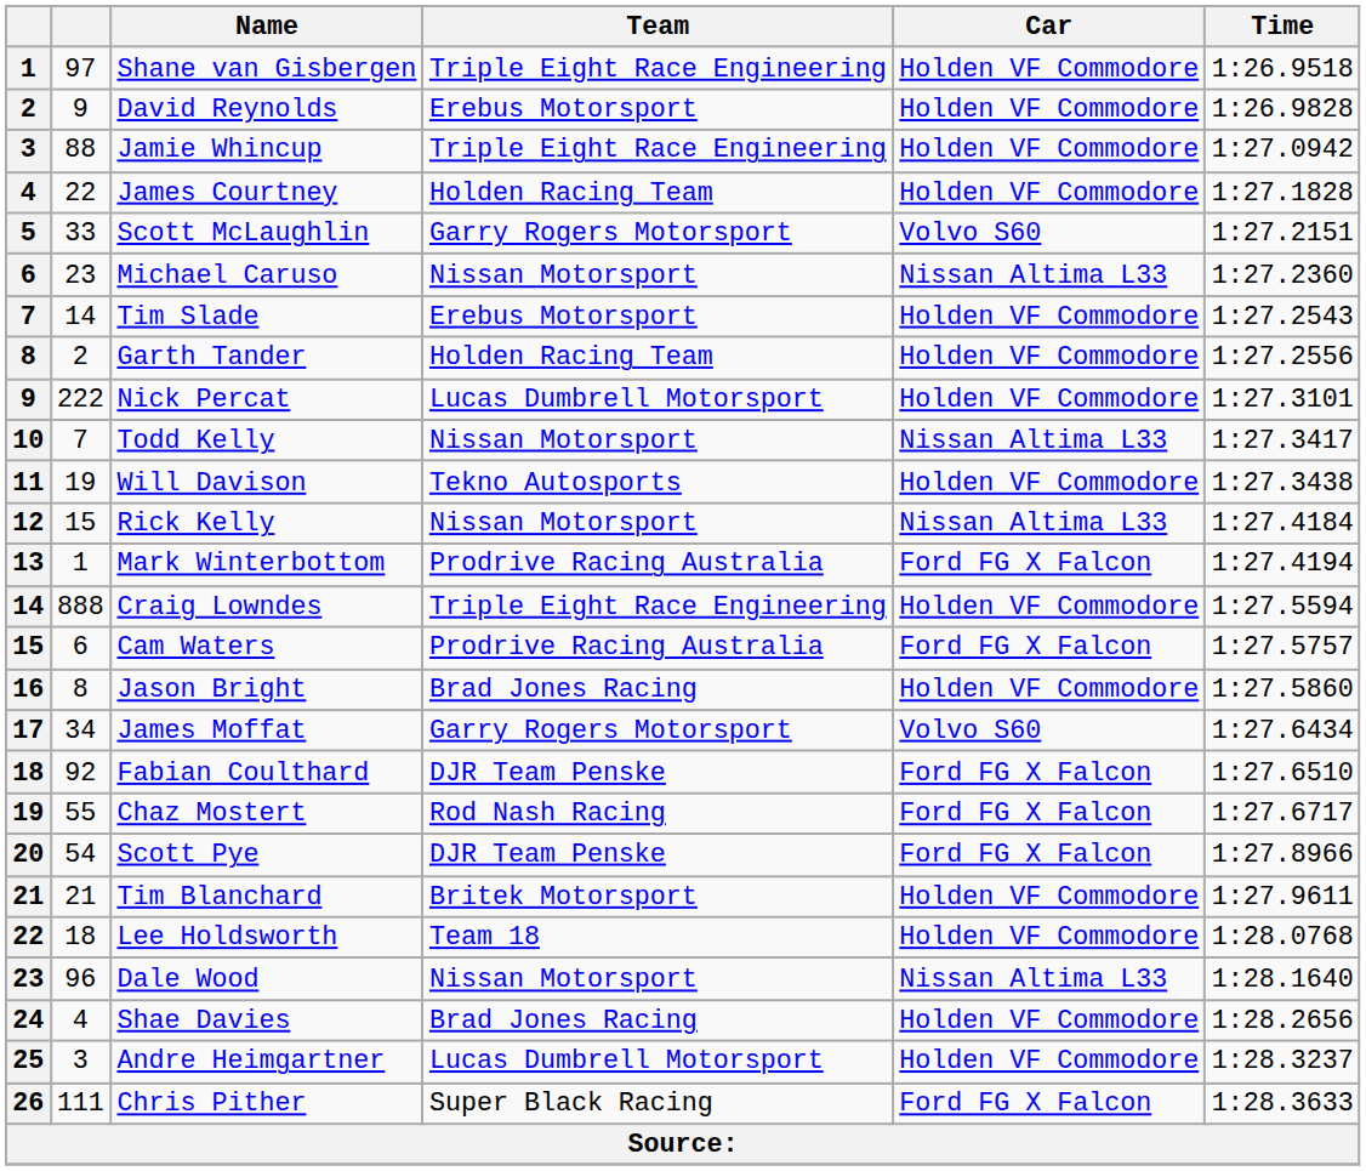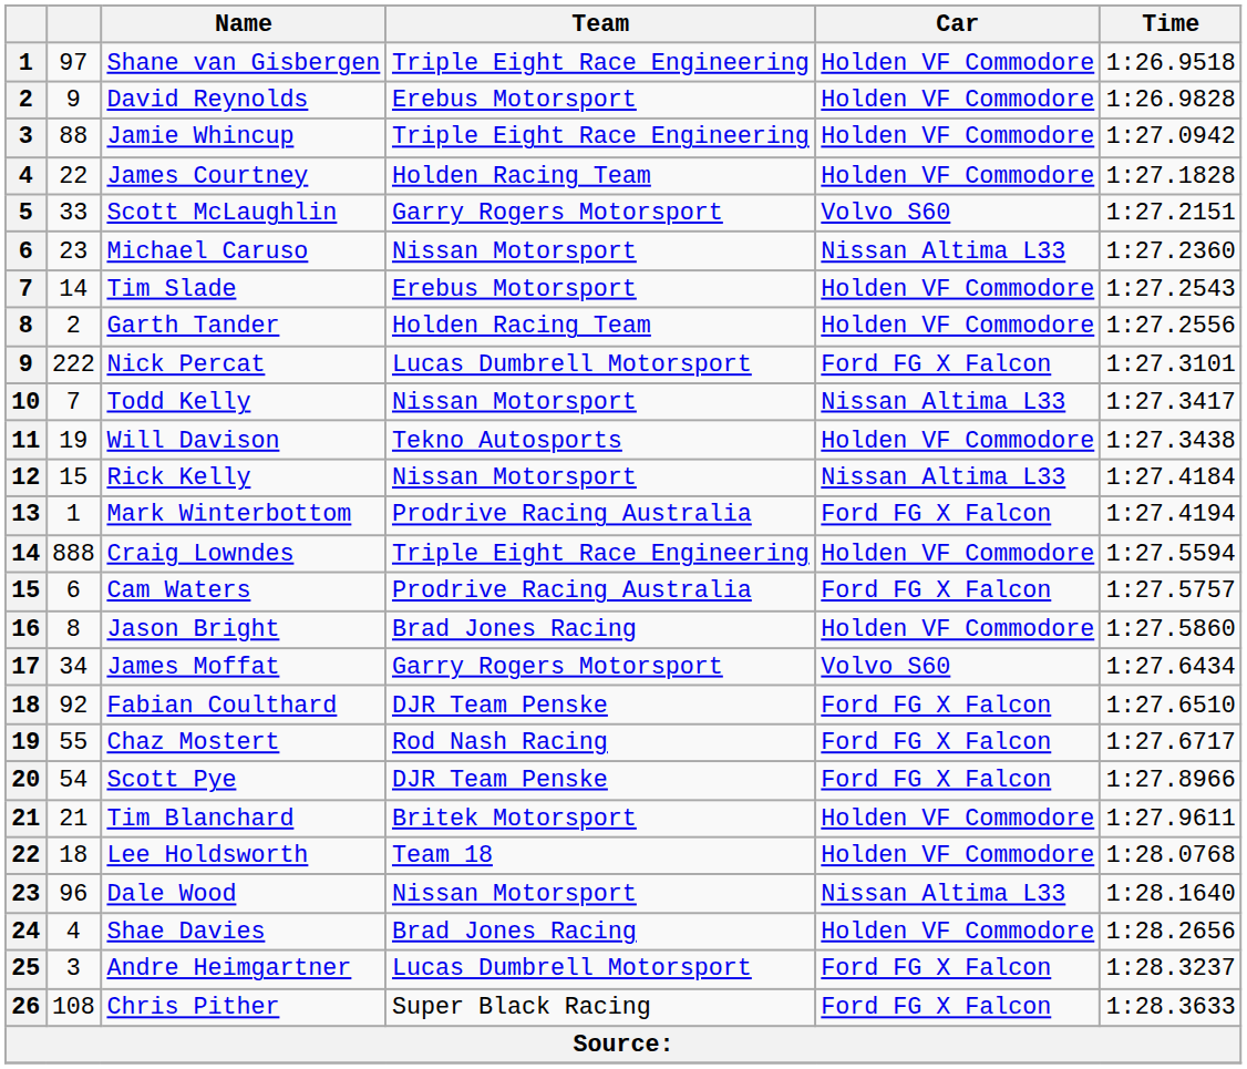 <table class="wikitable" style="font-size: 85%">
 <tr>
 <th></th>
 <th></th>
 <th>Name</th>
 <th>Team</th>
 <th>Car</th>
 <th>Time</th>
 </tr>
 <tr>
 <th>1</th>
 <td align="center">97</td>
 <td> <a href='#'>Shane van Gisbergen</a></td>
 <td><a href='#'>Triple Eight Race Engineering</a></td>
 <td><a href='#'>Holden VF Commodore</a></td>
 <td>1:26.9518</td>
 </tr>
 <tr>
 <th>2</th>
 <td align="center">9</td>
 <td> <a href='#'>David Reynolds</a></td>
 <td><a href='#'>Erebus Motorsport</a></td>
 <td><a href='#'>Holden VF Commodore</a></td>
 <td>1:26.9828</td>
 </tr>
 <tr>
 <th>3</th>
 <td align="center">88</td>
 <td> <a href='#'>Jamie Whincup</a></td>
 <td><a href='#'>Triple Eight Race Engineering</a></td>
 <td><a href='#'>Holden VF Commodore</a></td>
 <td>1:27.0942</td>
 </tr>
 <tr>
 <th>4</th>
 <td align="center">22</td>
 <td> <a href='#'>James Courtney</a></td>
 <td><a href='#'>Holden Racing Team</a></td>
 <td><a href='#'>Holden VF Commodore</a></td>
 <td>1:27.1828</td>
 </tr>
 <tr>
 <th>5</th>
 <td align="center">33</td>
 <td> <a href='#'>Scott McLaughlin</a></td>
 <td><a href='#'>Garry Rogers Motorsport</a></td>
 <td><a href='#'>Volvo S60</a></td>
 <td>1:27.2151</td>
 </tr>
 <tr>
 <th>6</th>
 <td align="center">23</td>
 <td> <a href='#'>Michael Caruso</a></td>
 <td><a href='#'>Nissan Motorsport</a></td>
 <td><a href='#'>Nissan Altima L33</a></td>
 <td>1:27.2360</td>
 </tr>
 <tr>
 <th>7</th>
 <td align="center">14</td>
 <td> <a href='#'>Tim Slade</a></td>
 <td><a href='#'>Erebus Motorsport</a></td>
 <td><a href='#'>Holden VF Commodore</a></td>
 <td>1:27.2543</td>
 </tr>
 <tr>
 <th>8</th>
 <td align="center">2</td>
 <td> <a href='#'>Garth Tander</a></td>
 <td><a href='#'>Holden Racing Team</a></td>
 <td><a href='#'>Holden VF Commodore</a></td>
 <td>1:27.2556</td>
 </tr>
 <tr>
 <th>9</th>
 <td align="center">222</td>
 <td> <a href='#'>Nick Percat</a></td>
 <td><a href='#'>Lucas Dumbrell Motorsport</a></td>
-<td><a href='#'>Holden VF Commodore</a></td>
+<td><a href='#'>Ford FG X Falcon</a></td>
 <td>1:27.3101</td>
 </tr>
 <tr>
 <th>10</th>
 <td align="center">7</td>
 <td> <a href='#'>Todd Kelly</a></td>
 <td><a href='#'>Nissan Motorsport</a></td>
 <td><a href='#'>Nissan Altima L33</a></td>
 <td>1:27.3417</td>
 </tr>
 <tr>
 <th>11</th>
 <td align="center">19</td>
 <td> <a href='#'>Will Davison</a></td>
 <td><a href='#'>Tekno Autosports</a></td>
 <td><a href='#'>Holden VF Commodore</a></td>
 <td>1:27.3438</td>
 </tr>
 <tr>
 <th>12</th>
 <td align="center">15</td>
 <td> <a href='#'>Rick Kelly</a></td>
 <td><a href='#'>Nissan Motorsport</a></td>
 <td><a href='#'>Nissan Altima L33</a></td>
 <td>1:27.4184</td>
 </tr>
 <tr>
 <th>13</th>
 <td align="center">1</td>
 <td> <a href='#'>Mark Winterbottom</a></td>
 <td><a href='#'>Prodrive Racing Australia</a></td>
 <td><a href='#'>Ford FG X Falcon</a></td>
 <td>1:27.4194</td>
 </tr>
 <tr>
 <th>14</th>
 <td align="center">888</td>
 <td> <a href='#'>Craig Lowndes</a></td>
 <td><a href='#'>Triple Eight Race Engineering</a></td>
 <td><a href='#'>Holden VF Commodore</a></td>
 <td>1:27.5594</td>
 </tr>
 <tr>
 <th>15</th>
 <td align="center">6</td>
 <td> <a href='#'>Cam Waters</a></td>
 <td><a href='#'>Prodrive Racing Australia</a></td>
 <td><a href='#'>Ford FG X Falcon</a></td>
 <td>1:27.5757</td>
 </tr>
 <tr>
 <th>16</th>
 <td align="center">8</td>
 <td> <a href='#'>Jason Bright</a></td>
 <td><a href='#'>Brad Jones Racing</a></td>
 <td><a href='#'>Holden VF Commodore</a></td>
 <td>1:27.5860</td>
 </tr>
 <tr>
 <th>17</th>
 <td align="center">34</td>
 <td> <a href='#'>James Moffat</a></td>
 <td><a href='#'>Garry Rogers Motorsport</a></td>
 <td><a href='#'>Volvo S60</a></td>
 <td>1:27.6434</td>
 </tr>
 <tr>
 <th>18</th>
 <td align="center">92</td>
 <td> <a href='#'>Fabian Coulthard</a></td>
 <td><a href='#'>DJR Team Penske</a></td>
 <td><a href='#'>Ford FG X Falcon</a></td>
 <td>1:27.6510</td>
 </tr>
 <tr>
 <th>19</th>
 <td align="center">55</td>
 <td> <a href='#'>Chaz Mostert</a></td>
 <td><a href='#'>Rod Nash Racing</a></td>
 <td><a href='#'>Ford FG X Falcon</a></td>
 <td>1:27.6717</td>
 </tr>
 <tr>
 <th>20</th>
 <td align="center">54</td>
 <td> <a href='#'>Scott Pye</a></td>
 <td><a href='#'>DJR Team Penske</a></td>
 <td><a href='#'>Ford FG X Falcon</a></td>
 <td>1:27.8966</td>
 </tr>
 <tr>
 <th>21</th>
 <td align="center">21</td>
 <td> <a href='#'>Tim Blanchard</a></td>
 <td><a href='#'>Britek Motorsport</a></td>
 <td><a href='#'>Holden VF Commodore</a></td>
 <td>1:27.9611</td>
 </tr>
 <tr>
 <th>22</th>
 <td align="center">18</td>
 <td> <a href='#'>Lee Holdsworth</a></td>
 <td><a href='#'>Team 18</a></td>
 <td><a href='#'>Holden VF Commodore</a></td>
 <td>1:28.0768</td>
 </tr>
 <tr>
 <th>23</th>
 <td align="center">96</td>
 <td> <a href='#'>Dale Wood</a></td>
 <td><a href='#'>Nissan Motorsport</a></td>
 <td><a href='#'>Nissan Altima L33</a></td>
 <td>1:28.1640</td>
 </tr>
 <tr>
 <th>24</th>
 <td align="center">4</td>
 <td> <a href='#'>Shae Davies</a></td>
 <td><a href='#'>Brad Jones Racing</a></td>
 <td><a href='#'>Holden VF Commodore</a></td>
 <td>1:28.2656</td>
 </tr>
 <tr>
 <th>25</th>
 <td align="center">3</td>
 <td> <a href='#'>Andre Heimgartner</a></td>
 <td><a href='#'>Lucas Dumbrell Motorsport</a></td>
-<td><a href='#'>Holden VF Commodore</a></td>
+<td><a href='#'>Ford FG X Falcon</a></td>
 <td>1:28.3237</td>
 </tr>
 <tr>
 <th>26</th>
-<td align="center">111</td>
+<td align="center">108</td>
 <td> <a href='#'>Chris Pither</a></td>
 <td>Super Black Racing</td>
 <td><a href='#'>Ford FG X Falcon</a></td>
 <td>1:28.3633</td>
 </tr>
 <tr>
 <th colspan=6>Source:</th>
 </tr>
 <tr>
 </tr>
 </table>
